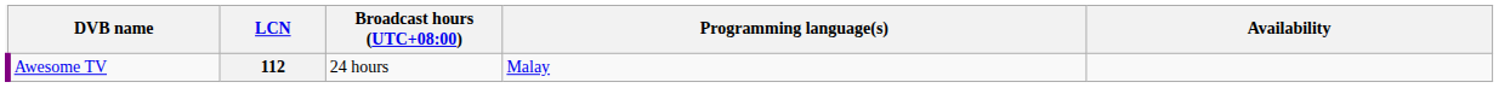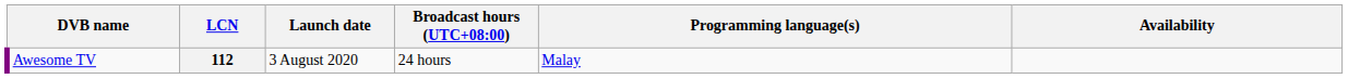 <table class="wikitable" style="font-size:90%; width:100%;">
 <tr>
 <th width="12%">DVB name</th>
 <th width="6%"><a href='#'>LCN</a></th>
+<th width="9%">Launch date</th>
 <th width="10%">Broadcast hours (<a href='#'>UTC+08:00</a>)</th>
 <th width="33%">Programming language(s)</th>
 <th width="23%">Availability</th>
 </tr>
 <tr>
 <td style="border-left: 5px solid purple;"><a href='#'>Awesome TV</a></td>
 <th>112</th>
+<td>3 August 2020</td>
 <td>24 hours</td>
 <td><a href='#'>Malay</a></td>
 <td></td>
 </tr>
 </table>
